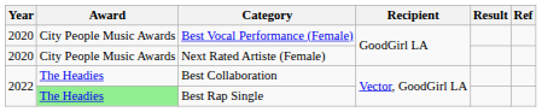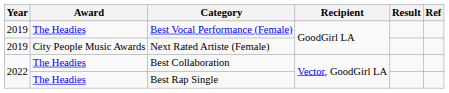 <table class="wikitable">
 <tr>
 <th>Year</th>
 <th>Award</th>
 <th>Category</th>
 <th>Recipient</th>
 <th>Result</th>
 <th>Ref</th>
 </tr>
 <tr>
-<td>2020</td>
-<td>City People Music Awards</td>
+<td>2019</td>
+<td><a href='#'>The Headies</a></td>
 <td><a href='#'>Best Vocal Performance (Female)</a></td>
 <td rowspan=2>GoodGirl LA</td>
 <td></td>
 <td></td>
 </tr>
 <tr>
-<td>2020</td>
+<td>2019</td>
 <td>City People Music Awards</td>
 <td>Next Rated Artiste (Female)</td>
 <td></td>
 <td></td>
 </tr>
 <tr>
 <td rowspan=4>2022</td>
 <td><a href='#'>The Headies</a></td>
 <td>Best Collaboration</td>
 <td rowspan=2><a href='#'>Vector</a>, GoodGirl LA</td>
 <td></td>
 <td></td>
 </tr>
 <tr>
-<td style="background: lightgreen;"><a href='#'>The Headies</a></td>
+<td><a href='#'>The Headies</a></td>
 <td>Best Rap Single</td>
 <td></td>
 <td></td>
 </tr>
 </table>
